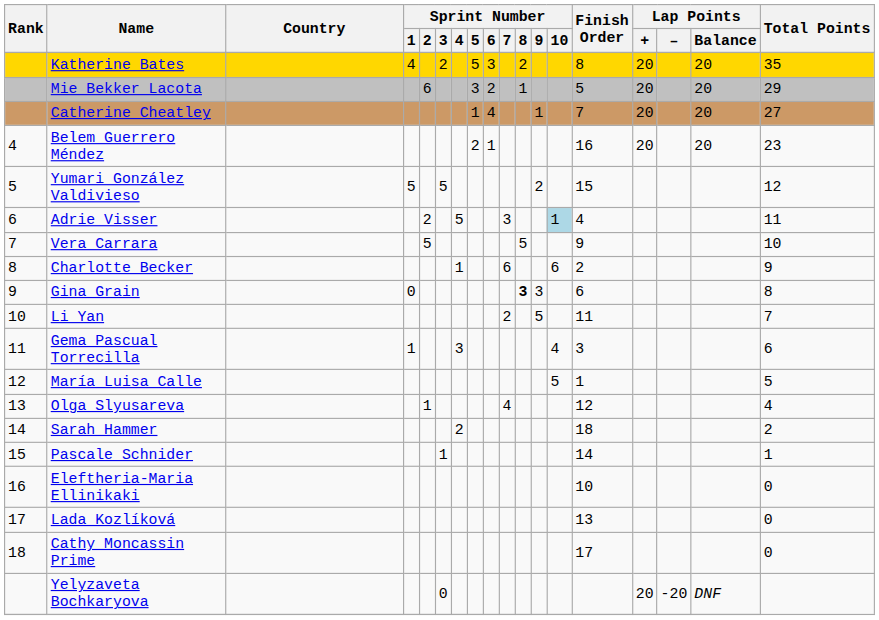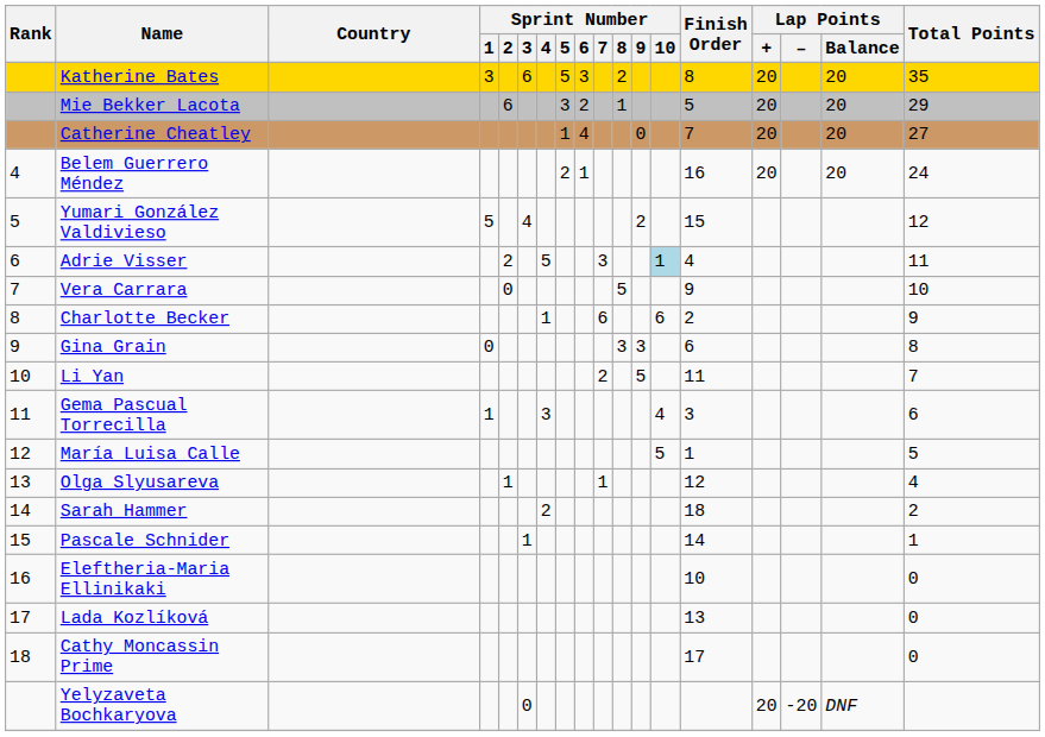 <table class="wikitable">
 <tr>
 <th width=20 rowspan=2>Rank</th>
 <th width=150 rowspan=2>Name</th>
 <th width=150 rowspan=2>Country</th>
 <th colspan=10>Sprint Number</th>
 <th rowspan=2 width=30>Finish Order</th>
 <th colspan=3>Lap Points</th>
 <th rowspan=2>Total Points</th>
 </tr>
 <tr>
 <th>1</th>
 <th>2</th>
 <th>3</th>
 <th>4</th>
 <th>5</th>
 <th>6</th>
 <th>7</th>
 <th>8</th>
 <th>9</th>
 <th>10</th>
 <th>+</th>
 <th>–</th>
 <th>Balance</th>
 </tr>
 <tr>
 </tr>
 <tr bgcolor=gold>
 <td></td>
 <td><a href='#'>Katherine Bates</a></td>
 <td></td>
-<td>4</td>
+<td>3</td>
 <td></td>
-<td>2</td>
+<td>6</td>
 <td></td>
 <td>5</td>
 <td>3</td>
 <td></td>
 <td>2</td>
 <td></td>
 <td></td>
 <td>8</td>
 <td>20</td>
 <td></td>
 <td>20</td>
 <td>35</td>
 </tr>
 <tr bgcolor=silver>
 <td></td>
 <td><a href='#'>Mie Bekker Lacota</a></td>
 <td></td>
 <td></td>
 <td>6</td>
 <td></td>
 <td></td>
 <td>3</td>
 <td>2</td>
 <td></td>
 <td>1</td>
 <td></td>
 <td></td>
 <td>5</td>
 <td>20</td>
 <td></td>
 <td>20</td>
 <td>29</td>
 </tr>
 <tr bgcolor=cc9966>
 <td></td>
 <td><a href='#'>Catherine Cheatley</a></td>
 <td></td>
 <td></td>
 <td></td>
 <td></td>
 <td></td>
 <td>1</td>
 <td>4</td>
 <td></td>
 <td></td>
-<td>1</td>
+<td>0</td>
 <td></td>
 <td>7</td>
 <td>20</td>
 <td></td>
 <td>20</td>
 <td>27</td>
 </tr>
 <tr>
 <td>4</td>
 <td><a href='#'>Belem Guerrero Méndez</a></td>
 <td></td>
 <td></td>
 <td></td>
 <td></td>
 <td></td>
 <td>2</td>
 <td>1</td>
 <td></td>
 <td></td>
 <td></td>
 <td></td>
 <td>16</td>
 <td>20</td>
 <td></td>
 <td>20</td>
-<td>23</td>
+<td>24</td>
 </tr>
 <tr>
 <td>5</td>
 <td><a href='#'>Yumari González Valdivieso</a></td>
 <td></td>
 <td>5</td>
 <td></td>
-<td>5</td>
+<td>4</td>
 <td></td>
 <td></td>
 <td></td>
 <td></td>
 <td></td>
 <td>2</td>
 <td></td>
 <td>15</td>
 <td></td>
 <td></td>
 <td></td>
 <td>12</td>
 </tr>
 <tr>
 <td>6</td>
 <td><a href='#'>Adrie Visser</a></td>
 <td></td>
 <td></td>
 <td>2</td>
 <td></td>
 <td>5</td>
 <td></td>
 <td></td>
 <td>3</td>
 <td></td>
 <td></td>
 <td style="background: lightblue;">1</td>
 <td>4</td>
 <td></td>
 <td></td>
 <td></td>
 <td>11</td>
 </tr>
 <tr>
 <td>7</td>
 <td><a href='#'>Vera Carrara</a></td>
 <td></td>
 <td></td>
-<td>5</td>
+<td>0</td>
 <td></td>
 <td></td>
 <td></td>
 <td></td>
 <td></td>
 <td>5</td>
 <td></td>
 <td></td>
 <td>9</td>
 <td></td>
 <td></td>
 <td></td>
 <td>10</td>
 </tr>
 <tr>
 <td>8</td>
 <td><a href='#'>Charlotte Becker</a></td>
 <td></td>
 <td></td>
 <td></td>
 <td></td>
 <td>1</td>
 <td></td>
 <td></td>
 <td>6</td>
 <td></td>
 <td></td>
 <td>6</td>
 <td>2</td>
 <td></td>
 <td></td>
 <td></td>
 <td>9</td>
 </tr>
 <tr>
 <td>9</td>
 <td><a href='#'>Gina Grain</a></td>
 <td></td>
 <td>0</td>
 <td></td>
 <td></td>
 <td></td>
 <td></td>
 <td></td>
 <td></td>
-<td><strong>3</strong></td>
+<td>3</td>
 <td>3</td>
 <td></td>
 <td>6</td>
 <td></td>
 <td></td>
 <td></td>
 <td>8</td>
 </tr>
 <tr>
 <td>10</td>
 <td><a href='#'>Li Yan</a></td>
 <td></td>
 <td></td>
 <td></td>
 <td></td>
 <td></td>
 <td></td>
 <td></td>
 <td>2</td>
 <td></td>
 <td>5</td>
 <td></td>
 <td>11</td>
 <td></td>
 <td></td>
 <td></td>
 <td>7</td>
 </tr>
 <tr>
 <td>11</td>
 <td><a href='#'>Gema Pascual Torrecilla</a></td>
 <td></td>
 <td>1</td>
 <td></td>
 <td></td>
 <td>3</td>
 <td></td>
 <td></td>
 <td></td>
 <td></td>
 <td></td>
 <td>4</td>
 <td>3</td>
 <td></td>
 <td></td>
 <td></td>
 <td>6</td>
 </tr>
 <tr>
 <td>12</td>
 <td><a href='#'>María Luisa Calle</a></td>
 <td></td>
 <td></td>
 <td></td>
 <td></td>
 <td></td>
 <td></td>
 <td></td>
 <td></td>
 <td></td>
 <td></td>
 <td>5</td>
 <td>1</td>
 <td></td>
 <td></td>
 <td></td>
 <td>5</td>
 </tr>
 <tr>
 <td>13</td>
 <td><a href='#'>Olga Slyusareva</a></td>
 <td></td>
 <td></td>
 <td>1</td>
 <td></td>
 <td></td>
 <td></td>
 <td></td>
-<td>4</td>
+<td>1</td>
 <td></td>
 <td></td>
 <td></td>
 <td>12</td>
 <td></td>
 <td></td>
 <td></td>
 <td>4</td>
 </tr>
 <tr>
 <td>14</td>
 <td><a href='#'>Sarah Hammer</a></td>
 <td></td>
 <td></td>
 <td></td>
 <td></td>
 <td>2</td>
 <td></td>
 <td></td>
 <td></td>
 <td></td>
 <td></td>
 <td></td>
 <td>18</td>
 <td></td>
 <td></td>
 <td></td>
 <td>2</td>
 </tr>
 <tr>
 <td>15</td>
 <td><a href='#'>Pascale Schnider</a></td>
 <td></td>
 <td></td>
 <td></td>
 <td>1</td>
 <td></td>
 <td></td>
 <td></td>
 <td></td>
 <td></td>
 <td></td>
 <td></td>
 <td>14</td>
 <td></td>
 <td></td>
 <td></td>
 <td>1</td>
 </tr>
 <tr>
 <td>16</td>
 <td><a href='#'>Eleftheria-Maria Ellinikaki</a></td>
 <td></td>
 <td></td>
 <td></td>
 <td></td>
 <td></td>
 <td></td>
 <td></td>
 <td></td>
 <td></td>
 <td></td>
 <td></td>
 <td>10</td>
 <td></td>
 <td></td>
 <td></td>
 <td>0</td>
 </tr>
 <tr>
 <td>17</td>
 <td><a href='#'>Lada Kozlíková</a></td>
 <td></td>
 <td></td>
 <td></td>
 <td></td>
 <td></td>
 <td></td>
 <td></td>
 <td></td>
 <td></td>
 <td></td>
 <td></td>
 <td>13</td>
 <td></td>
 <td></td>
 <td></td>
 <td>0</td>
 </tr>
 <tr>
 <td>18</td>
 <td><a href='#'>Cathy Moncassin Prime</a></td>
 <td></td>
 <td></td>
 <td></td>
 <td></td>
 <td></td>
 <td></td>
 <td></td>
 <td></td>
 <td></td>
 <td></td>
 <td></td>
 <td>17</td>
 <td></td>
 <td></td>
 <td></td>
 <td>0</td>
 </tr>
 <tr>
 <td></td>
 <td><a href='#'>Yelyzaveta Bochkaryova</a></td>
 <td></td>
 <td></td>
 <td></td>
 <td>0</td>
 <td></td>
 <td></td>
 <td></td>
 <td></td>
 <td></td>
 <td></td>
 <td></td>
 <td></td>
 <td>20</td>
 <td>-20</td>
 <td><em>DNF</em></td>
 </tr>
 <tr>
 </tr>
 </table>
